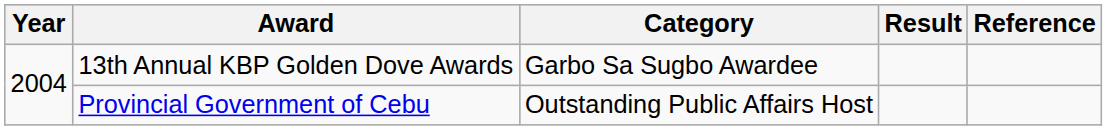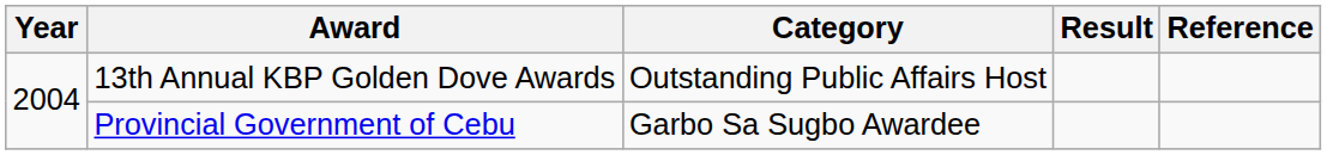 <table class="wikitable">
 <tr>
 <th>Year</th>
 <th>Award</th>
 <th>Category</th>
 <th>Result</th>
 <th>Reference</th>
 </tr>
 <tr>
 <td rowspan="2">2004</td>
 <td>13th Annual KBP Golden Dove Awards</td>
-<td>Garbo Sa Sugbo Awardee</td>
+<td>Outstanding Public Affairs Host</td>
 <td></td>
 <td></td>
 </tr>
 <tr>
 <td><a href='#'>Provincial Government of Cebu</a></td>
-<td>Outstanding Public Affairs Host</td>
+<td>Garbo Sa Sugbo Awardee</td>
 <td></td>
 <td></td>
 </tr>
 </table>
